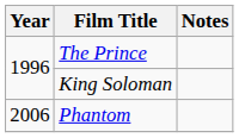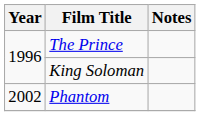 <table class="wikitable">
 <tr>
 <th>Year</th>
 <th>Film Title</th>
 <th>Notes</th>
 </tr>
 <tr>
 <td rowspan="2">1996</td>
 <td><em><a href='#'>The Prince</a></em></td>
 <td></td>
 </tr>
 <tr>
 <td><em>King Soloman</em></td>
 <td></td>
 </tr>
 <tr>
-<td>2006</td>
+<td>2002</td>
 <td><em><a href='#'>Phantom</a></em></td>
 <td></td>
 </tr>
 <tr>
 </tr>
 </table>
